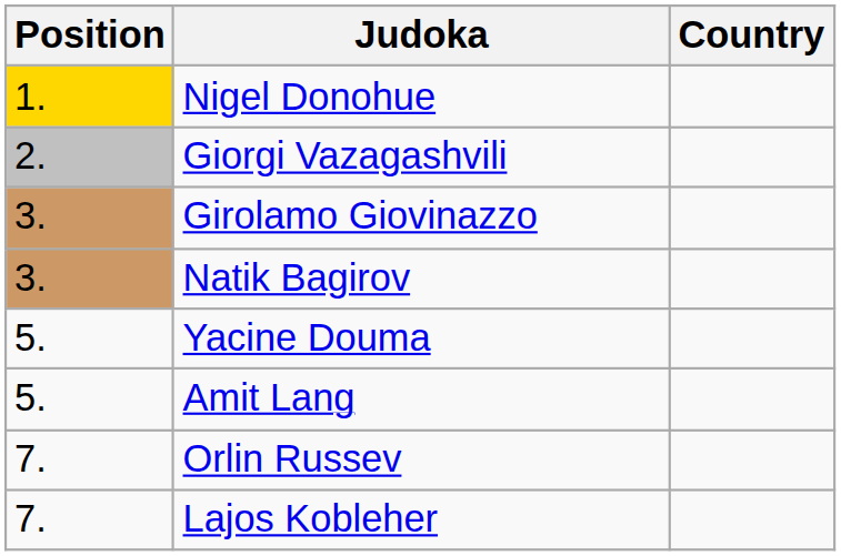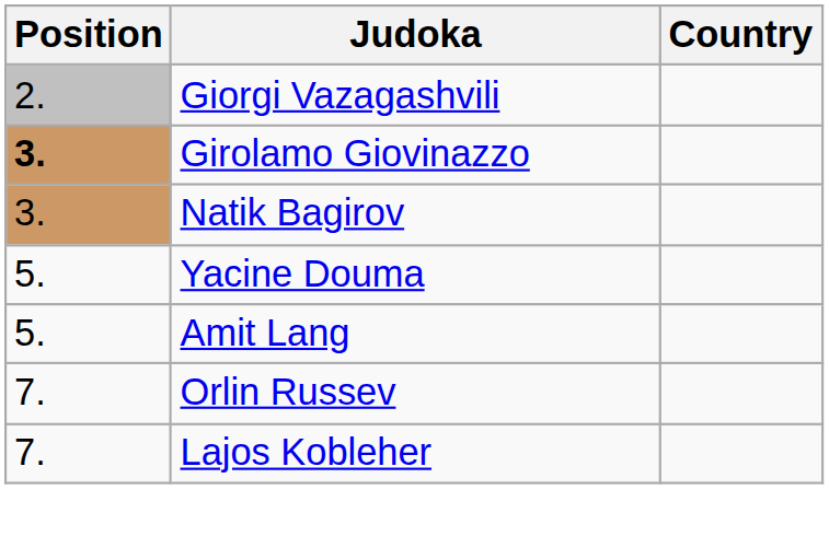 <table class=wikitable>
 <tr>
 <th width=10>Position</th>
 <th width=200>Judoka</th>
 <th width=10>Country</th>
 </tr>
 <tr>
-<td bgcolor=gold>1.</td>
-<td><a href='#'>Nigel Donohue</a></td>
-<td></td>
-</tr>
-<tr>
 <td bgcolor="silver">2.</td>
 <td><a href='#'>Giorgi Vazagashvili</a></td>
 <td></td>
 </tr>
 <tr>
-<td bgcolor="CC9966">3.</td>
+<td bgcolor="CC9966"><strong>3.</strong></td>
 <td><a href='#'>Girolamo Giovinazzo</a></td>
 <td></td>
 </tr>
 <tr>
 <td bgcolor="CC9966">3.</td>
 <td><a href='#'>Natik Bagirov</a></td>
 <td></td>
 </tr>
 <tr>
 <td>5.</td>
 <td><a href='#'>Yacine Douma</a></td>
 <td></td>
 </tr>
 <tr>
 <td>5.</td>
 <td><a href='#'>Amit Lang</a></td>
 <td></td>
 </tr>
 <tr>
 <td>7.</td>
 <td><a href='#'>Orlin Russev</a></td>
 <td></td>
 </tr>
 <tr>
 <td>7.</td>
 <td><a href='#'>Lajos Kobleher</a></td>
 <td></td>
 </tr>
 </table>
